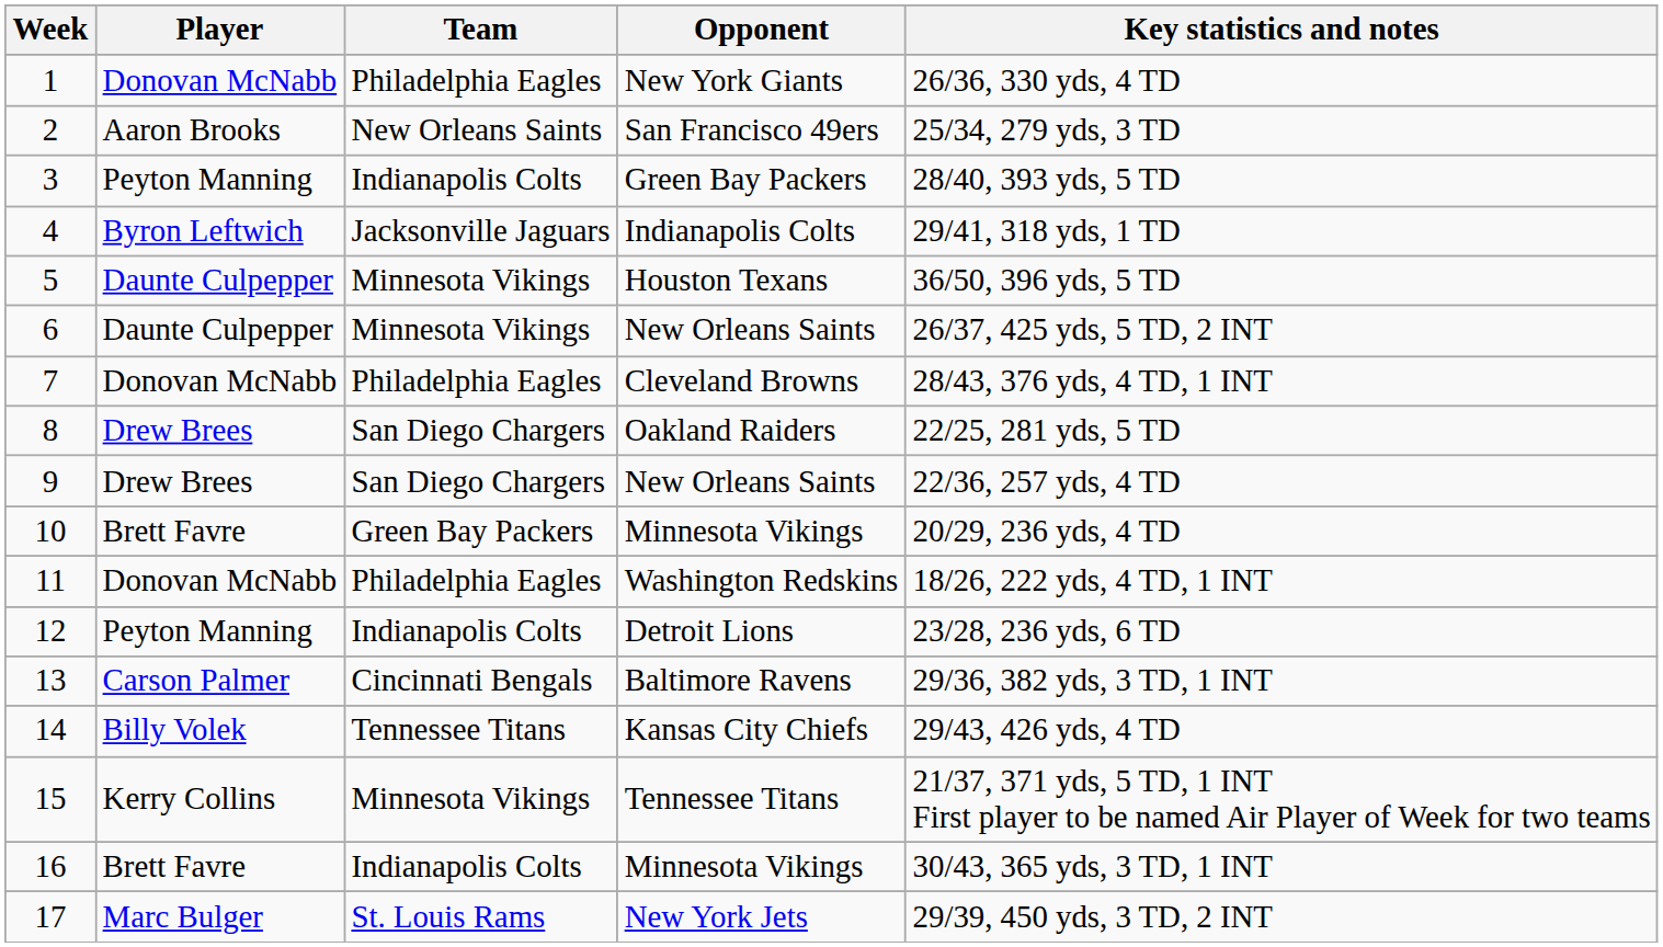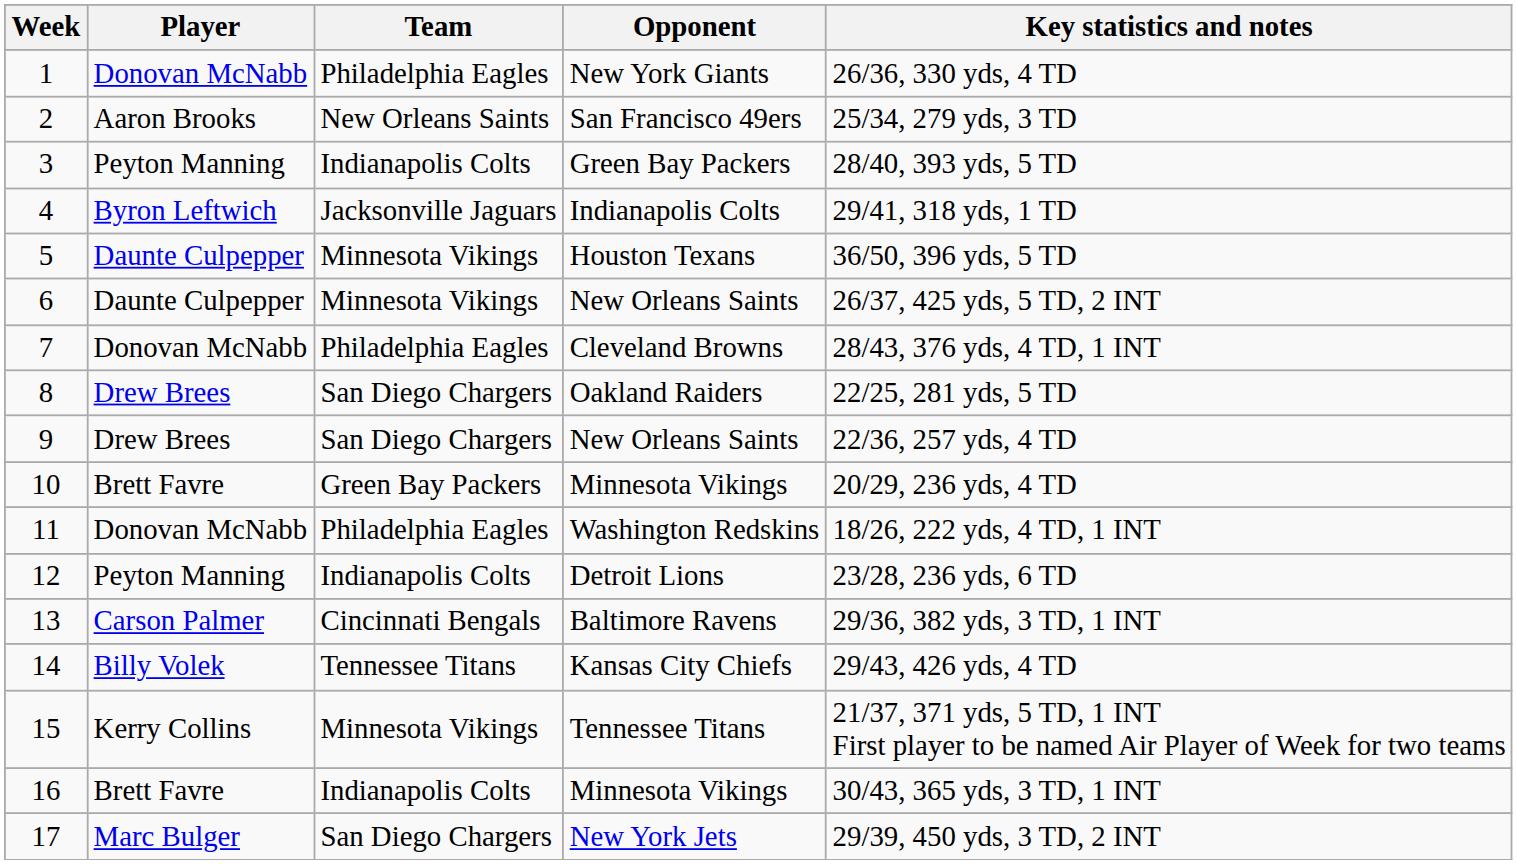 <table class="wikitable">
 <tr style="background:#efef;">
 <th>Week</th>
 <th>Player</th>
 <th>Team</th>
 <th>Opponent</th>
 <th>Key statistics and notes</th>
 </tr>
 <tr>
 <td align=center>1</td>
 <td><a href='#'>Donovan McNabb</a></td>
 <td>Philadelphia Eagles</td>
 <td>New York Giants</td>
 <td>26/36, 330 yds, 4 TD</td>
 </tr>
 <tr>
 <td align=center>2</td>
 <td>Aaron Brooks</td>
 <td>New Orleans Saints</td>
 <td>San Francisco 49ers</td>
 <td>25/34, 279 yds, 3 TD</td>
 </tr>
 <tr>
 <td align=center>3</td>
 <td>Peyton Manning</td>
 <td>Indianapolis Colts</td>
 <td>Green Bay Packers</td>
 <td>28/40, 393 yds, 5 TD</td>
 </tr>
 <tr>
 <td align=center>4</td>
 <td><a href='#'>Byron Leftwich</a></td>
 <td>Jacksonville Jaguars</td>
 <td>Indianapolis Colts</td>
 <td>29/41, 318 yds, 1 TD</td>
 </tr>
 <tr>
 <td align=center>5</td>
 <td><a href='#'>Daunte Culpepper</a></td>
 <td>Minnesota Vikings</td>
 <td>Houston Texans</td>
 <td>36/50, 396 yds, 5 TD</td>
 </tr>
 <tr>
 <td align=center>6</td>
 <td>Daunte Culpepper</td>
 <td>Minnesota Vikings</td>
 <td>New Orleans Saints</td>
 <td>26/37, 425 yds, 5 TD, 2 INT</td>
 </tr>
 <tr>
 <td align=center>7</td>
 <td>Donovan McNabb</td>
 <td>Philadelphia Eagles</td>
 <td>Cleveland Browns</td>
 <td>28/43, 376 yds, 4 TD, 1 INT</td>
 </tr>
 <tr>
 <td align=center>8</td>
 <td><a href='#'>Drew Brees</a></td>
 <td>San Diego Chargers</td>
 <td>Oakland Raiders</td>
 <td>22/25, 281 yds, 5 TD</td>
 </tr>
 <tr>
 <td align=center>9</td>
 <td>Drew Brees</td>
 <td>San Diego Chargers</td>
 <td>New Orleans Saints</td>
 <td>22/36, 257 yds, 4 TD</td>
 </tr>
 <tr>
 <td align=center>10</td>
 <td>Brett Favre</td>
 <td>Green Bay Packers</td>
 <td>Minnesota Vikings</td>
 <td>20/29, 236 yds, 4 TD</td>
 </tr>
 <tr>
 <td align=center>11</td>
 <td>Donovan McNabb</td>
 <td>Philadelphia Eagles</td>
 <td>Washington Redskins</td>
 <td>18/26, 222 yds, 4 TD, 1 INT</td>
 </tr>
 <tr>
 <td align=center>12</td>
 <td>Peyton Manning</td>
 <td>Indianapolis Colts</td>
 <td>Detroit Lions</td>
 <td>23/28, 236 yds, 6 TD</td>
 </tr>
 <tr>
 <td align=center>13</td>
 <td><a href='#'>Carson Palmer</a></td>
 <td>Cincinnati Bengals</td>
 <td>Baltimore Ravens</td>
 <td>29/36, 382 yds, 3 TD, 1 INT</td>
 </tr>
 <tr>
 <td align=center>14</td>
 <td><a href='#'>Billy Volek</a></td>
 <td>Tennessee Titans</td>
 <td>Kansas City Chiefs</td>
 <td>29/43, 426 yds, 4 TD</td>
 </tr>
 <tr>
 <td align=center>15</td>
 <td>Kerry Collins</td>
 <td>Minnesota Vikings</td>
 <td>Tennessee Titans</td>
 <td>21/37, 371 yds, 5 TD, 1 INT<br>First player to be named Air Player of Week for two teams</td>
 </tr>
 <tr>
 <td align=center>16</td>
 <td>Brett Favre</td>
 <td>Indianapolis Colts</td>
 <td>Minnesota Vikings</td>
 <td>30/43, 365 yds, 3 TD, 1 INT</td>
 </tr>
 <tr>
 <td align=center>17</td>
 <td><a href='#'>Marc Bulger</a></td>
-<td><a href='#'>St. Louis Rams</a></td>
+<td>San Diego Chargers</td>
 <td><a href='#'>New York Jets</a></td>
 <td>29/39, 450 yds, 3 TD, 2 INT</td>
 </tr>
 </table>
